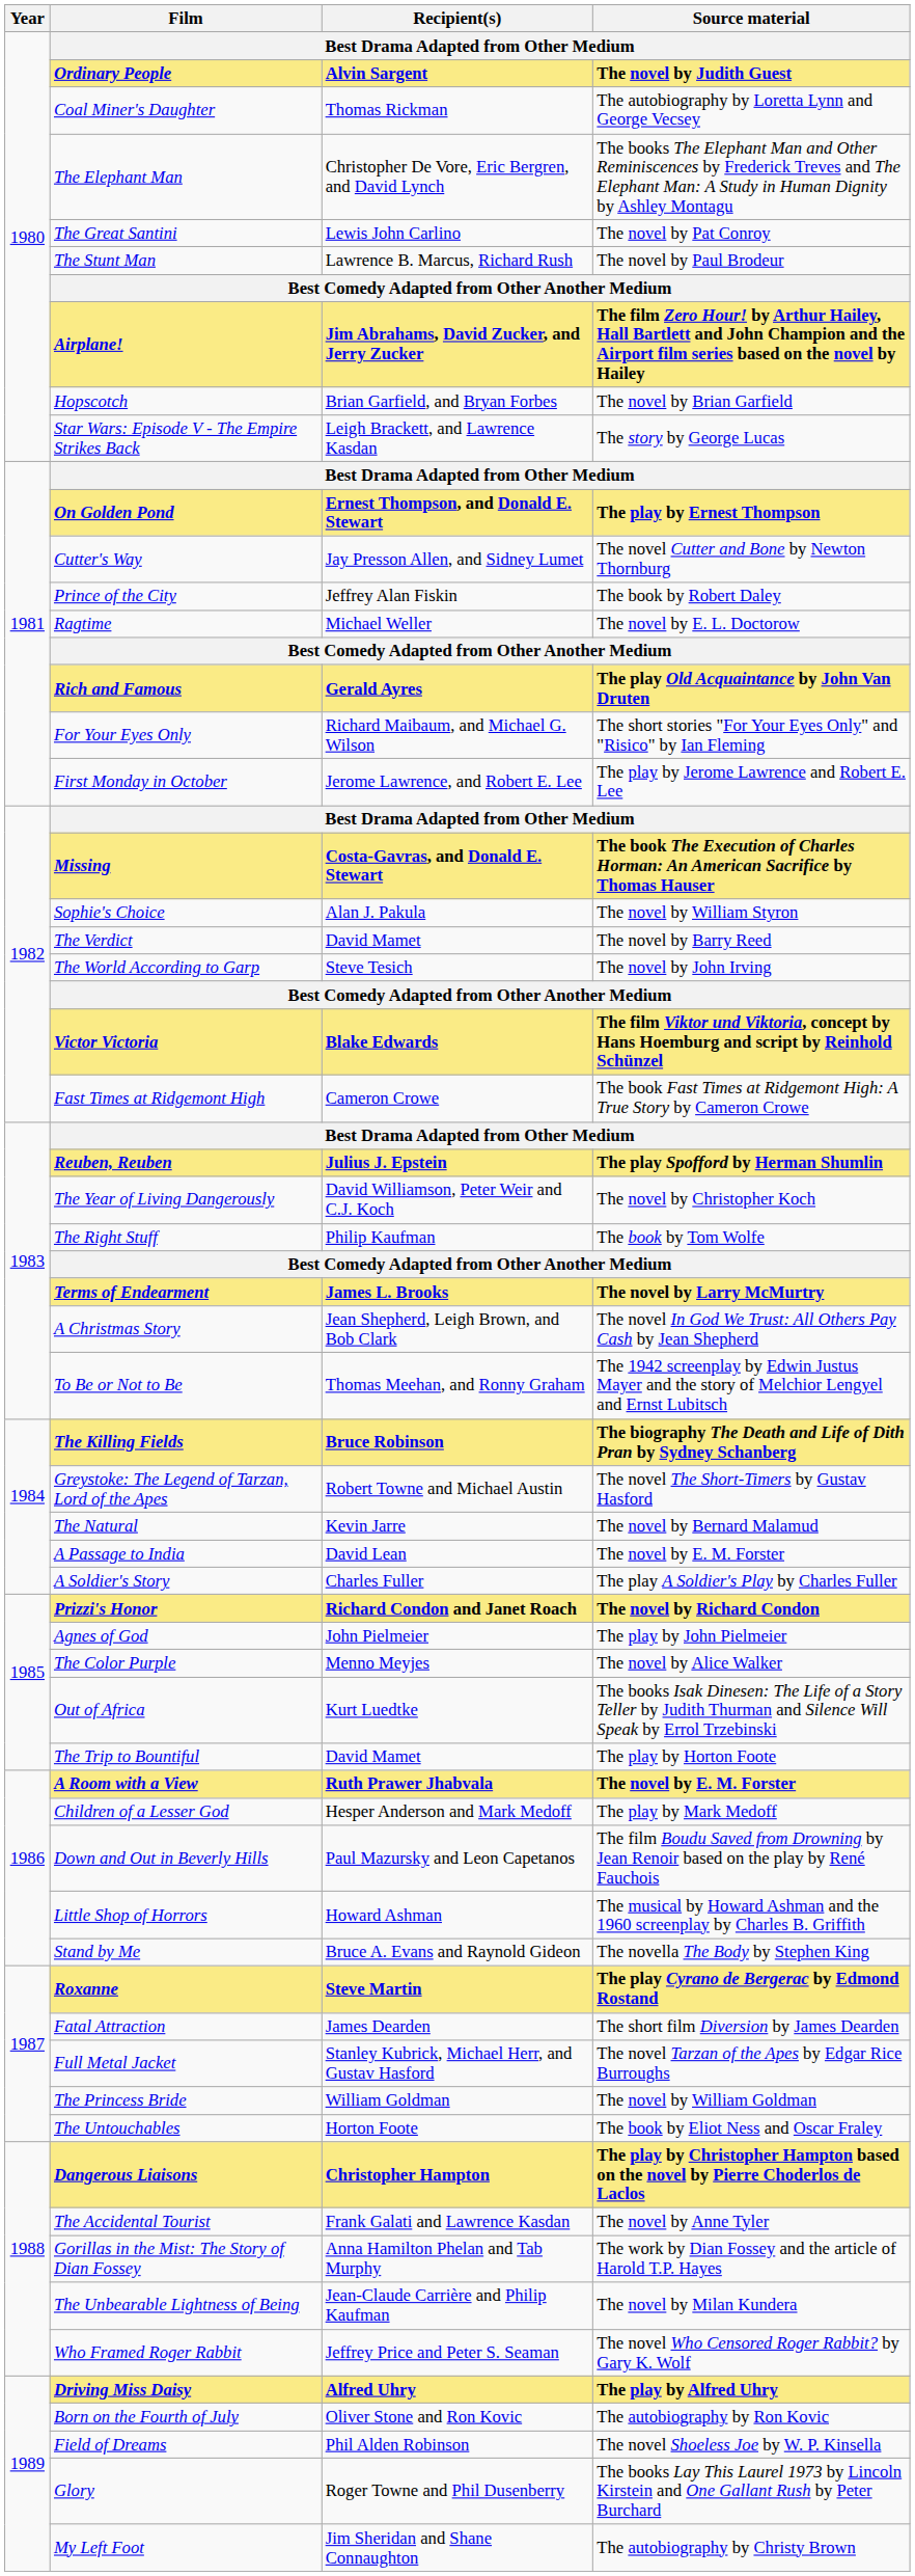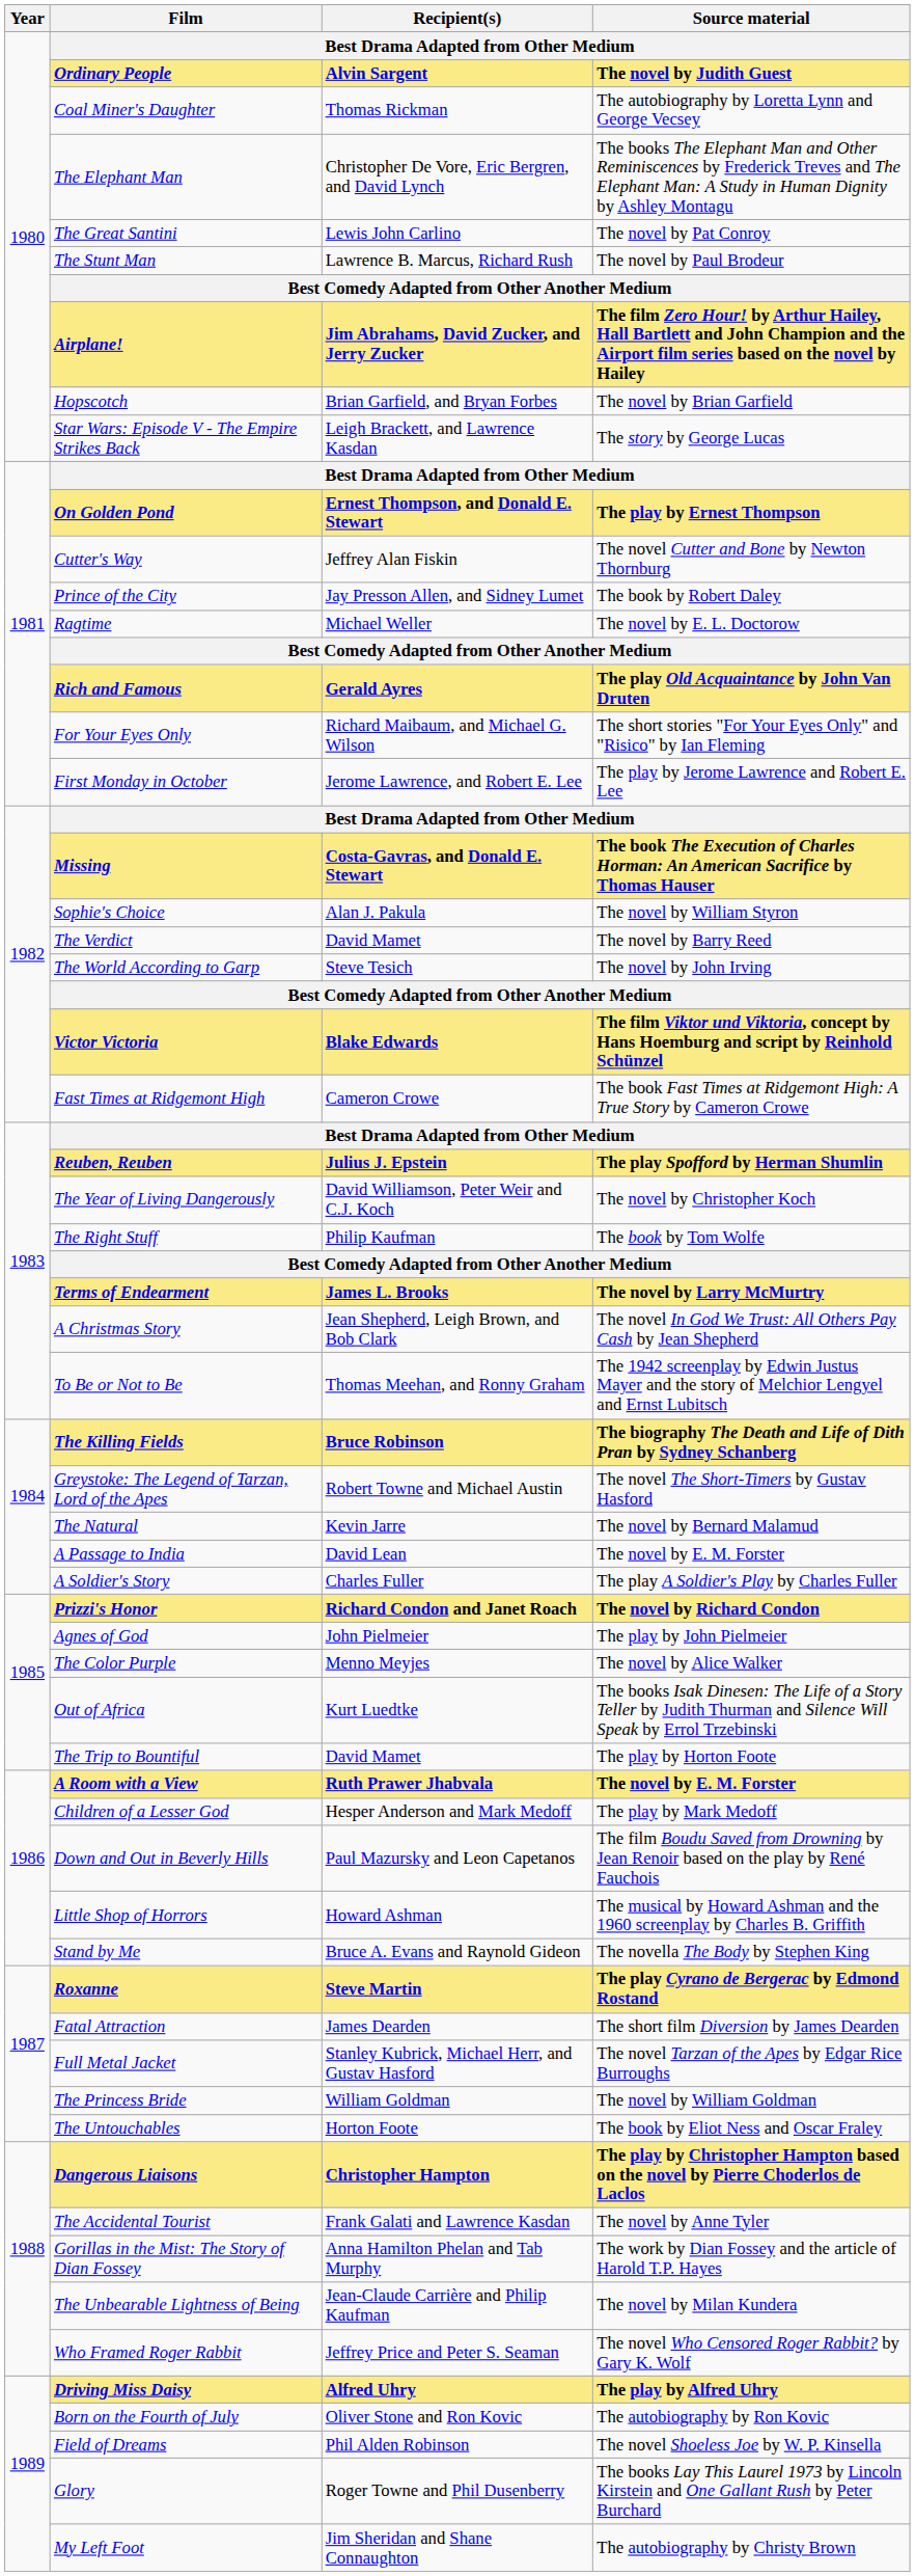 <table class="wikitable" width="95%" cellpadding="5">
 <tr>
 <th width="5%">Year</th>
 <th width="30%">Film</th>
 <th width="30%">Recipient(s)</th>
 <th width="35%">Source material</th>
 </tr>
 <tr>
 <td rowspan="10" style="text-align:center;"><a href='#'>1980</a><br><br></td>
 <th colspan="3">Best Drama Adapted from Other Medium</th>
 </tr>
 <tr>
 <td style="background:#FAEB86"><strong><em><a href='#'>Ordinary People</a></em></strong></td>
 <td style="background:#FAEB86"><strong><a href='#'>Alvin Sargent</a></strong></td>
 <td style="background:#FAEB86"><strong>The <a href='#'>novel</a> by <a href='#'>Judith Guest</a></strong></td>
 </tr>
 <tr>
 <td><em><a href='#'>Coal Miner's Daughter</a></em></td>
 <td><a href='#'>Thomas Rickman</a></td>
 <td>The autobiography by <a href='#'>Loretta Lynn</a> and <a href='#'>George Vecsey</a></td>
 </tr>
 <tr>
 <td><em><a href='#'>The Elephant Man</a></em></td>
 <td>Christopher De Vore, <a href='#'>Eric Bergren</a>, and <a href='#'>David Lynch</a></td>
 <td>The books <em>The Elephant Man and Other Reminiscences</em> by <a href='#'>Frederick Treves</a> and <em>The Elephant Man: A Study in Human Dignity</em> by <a href='#'>Ashley Montagu</a></td>
 </tr>
 <tr>
 <td><em><a href='#'>The Great Santini</a></em></td>
 <td><a href='#'>Lewis John Carlino</a></td>
 <td>The <a href='#'>novel</a> by <a href='#'>Pat Conroy</a></td>
 </tr>
 <tr>
 <td><em><a href='#'>The Stunt Man</a></em></td>
 <td>Lawrence B. Marcus, <a href='#'>Richard Rush</a></td>
 <td>The novel by <a href='#'>Paul Brodeur</a></td>
 </tr>
 <tr>
 <th colspan="3">Best Comedy Adapted from Other Another Medium</th>
 </tr>
 <tr>
 <td style="background:#FAEB86"><strong><em><a href='#'>Airplane!</a></em></strong></td>
 <td style="background:#FAEB86"><strong><a href='#'>Jim Abrahams</a>, <a href='#'>David Zucker</a>, and <a href='#'>Jerry Zucker</a></strong></td>
 <td style="background:#FAEB86"><strong>The film <em><a href='#'>Zero Hour!</a></em> by <a href='#'>Arthur Hailey</a>, <a href='#'>Hall Bartlett</a> and John Champion and the <a href='#'>Airport film series</a> based on the <a href='#'>novel</a> by Hailey</strong></td>
 </tr>
 <tr>
 <td><em><a href='#'>Hopscotch</a></em></td>
 <td><a href='#'>Brian Garfield</a>, and <a href='#'>Bryan Forbes</a></td>
 <td>The <a href='#'>novel</a> by <a href='#'>Brian Garfield</a></td>
 </tr>
 <tr>
 <td><em><a href='#'>Star Wars: Episode V - The Empire Strikes Back</a></em></td>
 <td><a href='#'>Leigh Brackett</a>, and <a href='#'>Lawrence Kasdan</a></td>
 <td>The <em><a href='#'>story</a></em> by <a href='#'>George Lucas</a></td>
 </tr>
 <tr>
 <td rowspan="9" style="text-align:center;"><a href='#'>1981</a><br><br></td>
 <th colspan="3">Best Drama Adapted from Other Medium</th>
 </tr>
 <tr>
 <td style="background:#FAEB86"><strong><em><a href='#'>On Golden Pond</a></em></strong></td>
 <td style="background:#FAEB86"><strong><a href='#'>Ernest Thompson</a>, and <a href='#'>Donald E. Stewart</a></strong></td>
 <td style="background:#FAEB86"><strong>The <a href='#'>play</a> by <a href='#'>Ernest Thompson</a></strong></td>
 </tr>
 <tr>
 <td><em><a href='#'>Cutter's Way</a></em></td>
-<td><a href='#'>Jay Presson Allen</a>, and <a href='#'>Sidney Lumet</a></td>
+<td>Jeffrey Alan Fiskin</td>
 <td>The novel <em><a href='#'>Cutter and Bone</a></em> by <a href='#'>Newton Thornburg</a></td>
 </tr>
 <tr>
 <td><em><a href='#'>Prince of the City</a></em></td>
-<td>Jeffrey Alan Fiskin</td>
+<td><a href='#'>Jay Presson Allen</a>, and <a href='#'>Sidney Lumet</a></td>
 <td>The book by <a href='#'>Robert Daley</a></td>
 </tr>
 <tr>
 <td><em><a href='#'>Ragtime</a></em></td>
 <td><a href='#'>Michael Weller</a></td>
 <td>The <a href='#'>novel</a> by <a href='#'>E. L. Doctorow</a></td>
 </tr>
 <tr>
 <th colspan="3">Best Comedy Adapted from Other Another Medium</th>
 </tr>
 <tr>
 <td style="background:#FAEB86"><strong><em><a href='#'>Rich and Famous</a></em></strong></td>
 <td style="background:#FAEB86"><strong><a href='#'>Gerald Ayres</a></strong></td>
 <td style="background:#FAEB86"><strong>The play <em><a href='#'>Old Acquaintance</a></em> by <a href='#'>John Van Druten</a></strong></td>
 </tr>
 <tr>
 <td><em><a href='#'>For Your Eyes Only</a></em></td>
 <td><a href='#'>Richard Maibaum</a>, and <a href='#'>Michael G. Wilson</a></td>
 <td>The short stories "<a href='#'>For Your Eyes Only</a>" and "<a href='#'>Risico</a>" by <a href='#'>Ian Fleming</a></td>
 </tr>
 <tr>
 <td><em><a href='#'>First Monday in October</a></em></td>
 <td><a href='#'>Jerome Lawrence</a>, and <a href='#'>Robert E. Lee</a></td>
 <td>The <a href='#'>play</a> by <a href='#'>Jerome Lawrence</a> and <a href='#'>Robert E. Lee</a></td>
 </tr>
 <tr>
 <td rowspan="8" style="text-align:center;"><a href='#'>1982</a><br><br></td>
 <th colspan="3">Best Drama Adapted from Other Medium</th>
 </tr>
 <tr>
 <td style="background:#FAEB86"><strong><em><a href='#'>Missing</a></em></strong></td>
 <td style="background:#FAEB86"><strong><a href='#'>Costa-Gavras</a>, and <a href='#'>Donald E. Stewart</a></strong></td>
 <td style="background:#FAEB86"><strong>The book <em>The Execution of Charles Horman: An American Sacrifice</em> by <a href='#'>Thomas Hauser</a></strong></td>
 </tr>
 <tr>
 <td><em><a href='#'>Sophie's Choice</a></em></td>
 <td><a href='#'>Alan J. Pakula</a></td>
 <td>The <a href='#'>novel</a> by <a href='#'>William Styron</a></td>
 </tr>
 <tr>
 <td><em><a href='#'>The Verdict</a></em></td>
 <td><a href='#'>David Mamet</a></td>
 <td>The novel by <a href='#'>Barry Reed</a></td>
 </tr>
 <tr>
 <td><em><a href='#'>The World According to Garp</a></em></td>
 <td><a href='#'>Steve Tesich</a></td>
 <td>The <a href='#'>novel</a> by <a href='#'>John Irving</a></td>
 </tr>
 <tr>
 <th colspan="3">Best Comedy Adapted from Other Another Medium</th>
 </tr>
 <tr>
 <td style="background:#FAEB86"><strong><em><a href='#'>Victor Victoria</a></em></strong></td>
 <td style="background:#FAEB86"><strong><a href='#'>Blake Edwards</a></strong></td>
 <td style="background:#FAEB86"><strong>The film <em><a href='#'>Viktor und Viktoria</a></em>, concept by Hans Hoemburg and script by <a href='#'>Reinhold Schünzel</a></strong></td>
 </tr>
 <tr>
 <td><em><a href='#'>Fast Times at Ridgemont High</a></em></td>
 <td><a href='#'>Cameron Crowe</a></td>
 <td>The book <em>Fast Times at Ridgemont High: A True Story</em> by <a href='#'>Cameron Crowe</a></td>
 </tr>
 <tr>
 <td rowspan="8" style="text-align:center;"><a href='#'>1983</a><br><br></td>
 <th colspan="3">Best Drama Adapted from Other Medium</th>
 </tr>
 <tr>
 <td style="background:#FAEB86"><strong><em><a href='#'>Reuben, Reuben</a></em></strong></td>
 <td style="background:#FAEB86"><strong><a href='#'>Julius J. Epstein</a></strong></td>
 <td style="background:#FAEB86"><strong>The play <em>Spofford</em> by <a href='#'>Herman Shumlin</a></strong></td>
 </tr>
 <tr>
 <td><em><a href='#'>The Year of Living Dangerously</a></em></td>
 <td><a href='#'>David Williamson</a>, <a href='#'>Peter Weir</a> and <a href='#'>C.J. Koch</a></td>
 <td>The <a href='#'>novel</a> by <a href='#'>Christopher Koch</a></td>
 </tr>
 <tr>
 <td><em><a href='#'>The Right Stuff</a></em></td>
 <td><a href='#'>Philip Kaufman</a></td>
 <td>The <em><a href='#'>book</a></em> by <a href='#'>Tom Wolfe</a></td>
 </tr>
 <tr>
 <th colspan="3">Best Comedy Adapted from Other Another Medium</th>
 </tr>
 <tr>
 <td style="background:#FAEB86"><strong><em><a href='#'>Terms of Endearment</a></em></strong></td>
 <td style="background:#FAEB86"><strong><a href='#'>James L. Brooks</a></strong></td>
 <td style="background:#FAEB86"><strong>The novel by <a href='#'>Larry McMurtry</a></strong></td>
 </tr>
 <tr>
 <td><em><a href='#'>A Christmas Story</a></em></td>
 <td><a href='#'>Jean Shepherd</a>, Leigh Brown, and <a href='#'>Bob Clark</a></td>
 <td>The novel <em><a href='#'>In God We Trust: All Others Pay Cash</a></em> by <a href='#'>Jean Shepherd</a></td>
 </tr>
 <tr>
 <td><em><a href='#'>To Be or Not to Be</a></em></td>
 <td><a href='#'>Thomas Meehan</a>, and <a href='#'>Ronny Graham</a></td>
 <td>The <a href='#'>1942 screenplay</a> by <a href='#'>Edwin Justus Mayer</a> and the story of <a href='#'>Melchior Lengyel</a> and <a href='#'>Ernst Lubitsch</a></td>
 </tr>
 <tr>
 <td rowspan="5" style="text-align:center;"><a href='#'>1984</a><br><br></td>
 <td style="background:#FAEB86;"><strong><em><a href='#'>The Killing Fields</a></em></strong></td>
 <td style="background:#FAEB86;"><strong><a href='#'>Bruce Robinson</a></strong></td>
 <td style="background:#FAEB86"><strong>The biography <em>The Death and Life of Dith Pran</em> by <a href='#'>Sydney Schanberg</a></strong></td>
 </tr>
 <tr>
 <td><em><a href='#'>Greystoke: The Legend of Tarzan, Lord of the Apes</a></em></td>
 <td><a href='#'>Robert Towne</a> and Michael Austin</td>
 <td>The novel <em><a href='#'>The Short-Timers</a></em> by <a href='#'>Gustav Hasford</a></td>
 </tr>
 <tr>
 <td><em><a href='#'>The Natural</a></em></td>
 <td><a href='#'>Kevin Jarre</a></td>
 <td>The <a href='#'>novel</a> by <a href='#'>Bernard Malamud</a></td>
 </tr>
 <tr>
 <td><em><a href='#'>A Passage to India</a></em></td>
 <td><a href='#'>David Lean</a></td>
 <td>The <a href='#'>novel</a> by <a href='#'>E. M. Forster</a></td>
 </tr>
 <tr>
 <td><em><a href='#'>A Soldier's Story</a></em></td>
 <td><a href='#'>Charles Fuller</a></td>
 <td>The play <em><a href='#'>A Soldier's Play</a></em> by <a href='#'>Charles Fuller</a></td>
 </tr>
 <tr>
 <td rowspan="5" style="text-align:center;"><a href='#'>1985</a><br><br></td>
 <td style="background:#FAEB86;"><strong><em> <a href='#'>Prizzi's Honor</a></em></strong></td>
 <td style="background:#FAEB86;"><strong><a href='#'>Richard Condon</a> and Janet Roach</strong></td>
 <td style="background:#FAEB86"><strong>The <a href='#'>novel</a> by <a href='#'>Richard Condon</a></strong></td>
 </tr>
 <tr>
 <td><em><a href='#'>Agnes of God</a></em></td>
 <td><a href='#'>John Pielmeier</a></td>
 <td>The <a href='#'>play</a> by <a href='#'>John Pielmeier</a></td>
 </tr>
 <tr>
 <td><em><a href='#'>The Color Purple</a></em></td>
 <td><a href='#'>Menno Meyjes</a></td>
 <td>The <a href='#'>novel</a> by <a href='#'>Alice Walker</a></td>
 </tr>
 <tr>
 <td><em><a href='#'>Out of Africa</a></em></td>
 <td><a href='#'>Kurt Luedtke</a></td>
 <td>The books <em>Isak Dinesen: The Life of a Story Teller</em> by <a href='#'>Judith Thurman</a> and <em>Silence Will Speak</em> by <a href='#'>Errol Trzebinski</a></td>
 </tr>
 <tr>
 <td><em><a href='#'>The Trip to Bountiful</a></em></td>
 <td><a href='#'>David Mamet</a></td>
 <td>The <a href='#'>play</a> by <a href='#'>Horton Foote</a></td>
 </tr>
 <tr>
 <td rowspan="5" style="text-align:center;"><a href='#'>1986</a><br><br></td>
 <td style="background:#FAEB86;"><strong><em><a href='#'>A Room with a View</a></em></strong></td>
 <td style="background:#FAEB86;"><strong><a href='#'>Ruth Prawer Jhabvala</a></strong></td>
 <td style="background:#FAEB86"><strong>The <a href='#'>novel</a> by <a href='#'>E. M. Forster</a></strong></td>
 </tr>
 <tr>
 <td><em><a href='#'>Children of a Lesser God</a></em></td>
 <td>Hesper Anderson and <a href='#'>Mark Medoff</a></td>
 <td>The <a href='#'>play</a> by <a href='#'>Mark Medoff</a></td>
 </tr>
 <tr>
 <td><em><a href='#'>Down and Out in Beverly Hills</a></em></td>
 <td><a href='#'>Paul Mazursky</a> and Leon Capetanos</td>
 <td>The film <em><a href='#'>Boudu Saved from Drowning</a></em> by <a href='#'>Jean Renoir</a> based on the play by <a href='#'>René Fauchois</a></td>
 </tr>
 <tr>
 <td><em><a href='#'>Little Shop of Horrors</a></em></td>
 <td><a href='#'>Howard Ashman</a></td>
 <td>The <a href='#'>musical</a> by <a href='#'>Howard Ashman</a> and the <a href='#'>1960 screenplay</a> by <a href='#'>Charles B. Griffith</a></td>
 </tr>
 <tr>
 <td><em><a href='#'>Stand by Me</a></em></td>
 <td><a href='#'>Bruce A. Evans</a> and Raynold Gideon</td>
 <td>The novella <em><a href='#'>The Body</a></em> by <a href='#'>Stephen King</a></td>
 </tr>
 <tr>
 <td rowspan="5" style="text-align:center;"><a href='#'>1987</a><br><br></td>
 <td style="background:#FAEB86;"><strong><em> <a href='#'>Roxanne</a></em></strong></td>
 <td style="background:#FAEB86;"><strong><a href='#'>Steve Martin</a></strong></td>
 <td style="background:#FAEB86"><strong>The play <em><a href='#'>Cyrano de Bergerac</a></em> by <a href='#'>Edmond Rostand</a></strong></td>
 </tr>
 <tr>
 <td><em><a href='#'>Fatal Attraction</a></em></td>
 <td><a href='#'>James Dearden</a></td>
 <td>The short film <em><a href='#'>Diversion</a></em> by <a href='#'>James Dearden</a></td>
 </tr>
 <tr>
 <td><em><a href='#'>Full Metal Jacket</a></em></td>
 <td><a href='#'>Stanley Kubrick</a>, <a href='#'>Michael Herr</a>, and <a href='#'>Gustav Hasford</a></td>
 <td>The novel <em><a href='#'>Tarzan of the Apes</a></em> by <a href='#'>Edgar Rice Burroughs</a></td>
 </tr>
 <tr>
 <td><em><a href='#'>The Princess Bride</a></em></td>
 <td><a href='#'>William Goldman</a></td>
 <td>The <a href='#'>novel</a> by <a href='#'>William Goldman</a></td>
 </tr>
 <tr>
 <td><em><a href='#'>The Untouchables</a></em></td>
 <td><a href='#'>Horton Foote</a></td>
 <td>The <a href='#'>book</a> by <a href='#'>Eliot Ness</a> and <a href='#'>Oscar Fraley</a></td>
 </tr>
 <tr>
 <td rowspan="5" style="text-align:center;"><a href='#'>1988</a><br><br></td>
 <td style="background:#FAEB86;"><strong><em> <a href='#'>Dangerous Liaisons</a></em></strong></td>
 <td style="background:#FAEB86;"><strong><a href='#'>Christopher Hampton</a></strong></td>
 <td style="background:#FAEB86"><strong>The <a href='#'>play</a> by <a href='#'>Christopher Hampton</a> based on the <a href='#'>novel</a> by <a href='#'>Pierre Choderlos de Laclos</a></strong></td>
 </tr>
 <tr>
 <td><em><a href='#'>The Accidental Tourist</a></em></td>
 <td><a href='#'>Frank Galati</a> and <a href='#'>Lawrence Kasdan</a></td>
 <td>The <a href='#'>novel</a> by <a href='#'>Anne Tyler</a></td>
 </tr>
 <tr>
 <td><em><a href='#'>Gorillas in the Mist: The Story of Dian Fossey</a></em></td>
 <td><a href='#'>Anna Hamilton Phelan</a> and <a href='#'>Tab Murphy</a></td>
 <td>The work by <a href='#'>Dian Fossey</a> and the article of <a href='#'>Harold T.P. Hayes</a></td>
 </tr>
 <tr>
 <td><em><a href='#'>The Unbearable Lightness of Being</a></em></td>
 <td><a href='#'>Jean-Claude Carrière</a> and <a href='#'>Philip Kaufman</a></td>
 <td>The <a href='#'>novel</a> by <a href='#'>Milan Kundera</a></td>
 </tr>
 <tr>
 <td><em><a href='#'>Who Framed Roger Rabbit</a></em></td>
 <td><a href='#'>Jeffrey Price and Peter S. Seaman</a></td>
 <td>The novel <em><a href='#'>Who Censored Roger Rabbit?</a></em> by <a href='#'>Gary K. Wolf</a></td>
 </tr>
 <tr>
 <td rowspan="5" style="text-align:center;"><a href='#'>1989</a><br><br></td>
 <td style="background:#FAEB86;"><strong><em><a href='#'>Driving Miss Daisy</a></em></strong></td>
 <td style="background:#FAEB86;"><strong><a href='#'>Alfred Uhry</a></strong></td>
 <td style="background:#FAEB86"><strong>The <a href='#'>play</a> by <a href='#'>Alfred Uhry</a></strong></td>
 </tr>
 <tr>
 <td><em><a href='#'>Born on the Fourth of July</a></em></td>
 <td><a href='#'>Oliver Stone</a> and <a href='#'>Ron Kovic</a></td>
 <td>The <a href='#'>autobiography</a> by <a href='#'>Ron Kovic</a></td>
 </tr>
 <tr>
 <td><em><a href='#'>Field of Dreams</a></em></td>
 <td><a href='#'>Phil Alden Robinson</a></td>
 <td>The novel <em><a href='#'>Shoeless Joe</a></em> by <a href='#'>W. P. Kinsella</a></td>
 </tr>
 <tr>
 <td><em><a href='#'>Glory</a></em></td>
 <td>Roger Towne and <a href='#'>Phil Dusenberry</a></td>
 <td>The books <em>Lay This Laurel 1973</em> by <a href='#'>Lincoln Kirstein</a> and <em><a href='#'>One Gallant Rush</a></em> by <a href='#'>Peter Burchard</a></td>
 </tr>
 <tr>
 <td><em><a href='#'>My Left Foot</a></em></td>
 <td><a href='#'>Jim Sheridan</a> and <a href='#'>Shane Connaughton</a></td>
 <td>The <a href='#'>autobiography</a> by <a href='#'>Christy Brown</a></td>
 </tr>
 </table>
